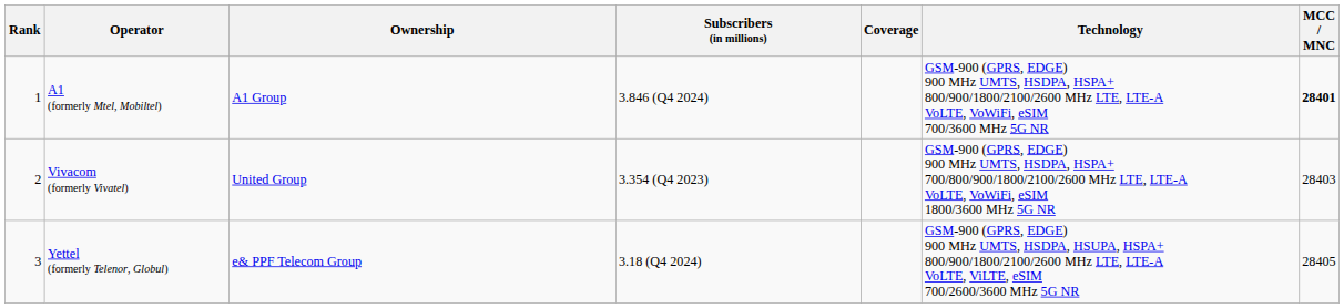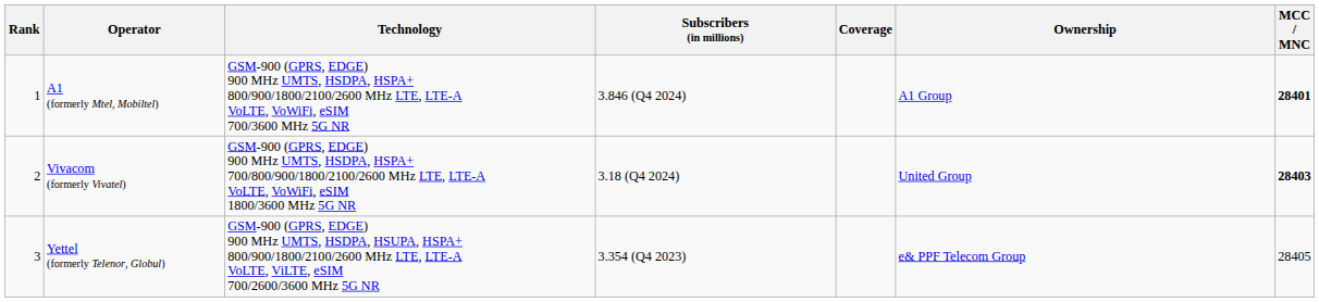 <table class="wikitable" style="width:100%;">
 <tr>
 <th style="width:3%;">Rank</th>
 <th style="width:15%;">Operator</th>
-<th style="width:32%;">Ownership</th>
+<th style="width:30%;">Technology</th>
 <th style="width:20%;">Subscribers<br><small>(in millions)</small></th>
 <th>Coverage</th>
-<th style="width:30%;">Technology</th>
+<th style="width:32%;">Ownership</th>
 <th>MCC / MNC</th>
 </tr>
 <tr>
 <td align=right>1</td>
 <td><a href='#'>A1</a><br> <small>(formerly <em>Mtel</em>, <em>Mobiltel</em>)</small></td>
-<td><a href='#'>A1 Group</a></td>
+<td><a href='#'>GSM</a>-900 (<a href='#'>GPRS</a>, <a href='#'>EDGE</a>)<br>900 MHz <a href='#'>UMTS</a>, <a href='#'>HSDPA</a>, <a href='#'>HSPA+</a> <br>800/900/1800/2100/2600 MHz <a href='#'>LTE</a>, <a href='#'>LTE-A</a><br><a href='#'>VoLTE</a>, <a href='#'>VoWiFi</a>, <a href='#'>eSIM</a><br>700/3600 MHz <a href='#'>5G NR</a></td>
 <td>3.846 (Q4 2024)</td>
 <td></td>
-<td><a href='#'>GSM</a>-900 (<a href='#'>GPRS</a>, <a href='#'>EDGE</a>)<br>900 MHz <a href='#'>UMTS</a>, <a href='#'>HSDPA</a>, <a href='#'>HSPA+</a> <br>800/900/1800/2100/2600 MHz <a href='#'>LTE</a>, <a href='#'>LTE-A</a><br><a href='#'>VoLTE</a>, <a href='#'>VoWiFi</a>, <a href='#'>eSIM</a><br>700/3600 MHz <a href='#'>5G NR</a></td>
+<td><a href='#'>A1 Group</a></td>
 <td><strong>28401</strong></td>
 </tr>
 <tr>
 <td style="text-align:right;">2</td>
 <td><a href='#'>Vivacom</a> <br> <small>(formerly <em>Vivatel</em>)</small></td>
+<td><a href='#'>GSM</a>-900 (<a href='#'>GPRS</a>, <a href='#'>EDGE</a>)<br>900 MHz <a href='#'>UMTS</a>, <a href='#'>HSDPA</a>, <a href='#'>HSPA+</a> <br>700/800/900/1800/2100/2600 MHz <a href='#'>LTE</a>, <a href='#'>LTE-A</a><br><a href='#'>VoLTE</a>, <a href='#'>VoWiFi</a>, <a href='#'>eSIM</a><br>1800/3600 MHz <a href='#'>5G NR</a></td>
+<td>3.18 (Q4 2024)</td>
+<td></td>
 <td><a href='#'>United Group</a></td>
-<td>3.354 (Q4 2023)</td>
-<td></td>
-<td><a href='#'>GSM</a>-900 (<a href='#'>GPRS</a>, <a href='#'>EDGE</a>)<br>900 MHz <a href='#'>UMTS</a>, <a href='#'>HSDPA</a>, <a href='#'>HSPA+</a> <br>700/800/900/1800/2100/2600 MHz <a href='#'>LTE</a>, <a href='#'>LTE-A</a><br><a href='#'>VoLTE</a>, <a href='#'>VoWiFi</a>, <a href='#'>eSIM</a><br>1800/3600 MHz <a href='#'>5G NR</a></td>
-<td>28403</td>
+<td><strong>28403</strong></td>
 </tr>
 <tr>
 <td style="text-align:right;">3</td>
 <td><a href='#'>Yettel</a><br> <small>(formerly <em>Telenor</em>, <em>Globul</em>)</small></td>
+<td><a href='#'>GSM</a>-900 (<a href='#'>GPRS</a>, <a href='#'>EDGE</a>)<br>900 MHz <a href='#'>UMTS</a>, <a href='#'>HSDPA</a>, <a href='#'>HSUPA</a>, <a href='#'>HSPA+</a><br>800/900/1800/2100/2600 MHz <a href='#'>LTE</a>, <a href='#'>LTE-A</a> <br><a href='#'>VoLTE</a>, <a href='#'>ViLTE</a>, <a href='#'>eSIM</a><br>700/2600/3600 MHz <a href='#'>5G NR</a></td>
+<td>3.354 (Q4 2023)</td>
+<td></td>
 <td><a href='#'>e& PPF Telecom Group</a></td>
-<td>3.18 (Q4 2024)</td>
-<td></td>
-<td><a href='#'>GSM</a>-900 (<a href='#'>GPRS</a>, <a href='#'>EDGE</a>)<br>900 MHz <a href='#'>UMTS</a>, <a href='#'>HSDPA</a>, <a href='#'>HSUPA</a>, <a href='#'>HSPA+</a><br>800/900/1800/2100/2600 MHz <a href='#'>LTE</a>, <a href='#'>LTE-A</a> <br><a href='#'>VoLTE</a>, <a href='#'>ViLTE</a>, <a href='#'>eSIM</a><br>700/2600/3600 MHz <a href='#'>5G NR</a></td>
 <td>28405</td>
 </tr>
 </table>
